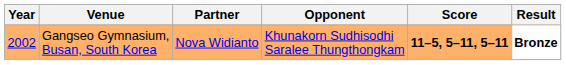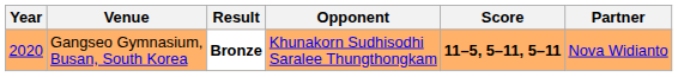 <table class="sortable wikitable" style="font-size: 90%">
 <tr>
 <th>Year</th>
 <th>Venue</th>
-<th>Partner</th>
+<th>Result</th>
 <th>Opponent</th>
 <th>Score</th>
-<th>Result</th>
+<th>Partner</th>
 </tr>
 <tr style="background:#FFB069">
-<td align="center"><a href='#'>2002</a></td>
+<td align="center"><a href='#'>2020</a></td>
 <td align="left">Gangseo Gymnasium,<br><a href='#'>Busan, South Korea</a></td>
-<td align="left"> <a href='#'>Nova Widianto</a></td>
+<td style="text-align:left; background:white"> <strong>Bronze</strong></td>
 <td align="left"> <a href='#'>Khunakorn Sudhisodhi</a> <br>  <a href='#'>Saralee Thungthongkam</a></td>
 <td align="left"><strong>11–5, 5–11, 5–11</strong></td>
-<td style="text-align:left; background:white"> <strong>Bronze</strong></td>
+<td align="left"> <a href='#'>Nova Widianto</a></td>
 </tr>
 </table>
